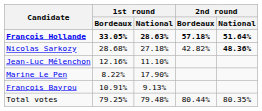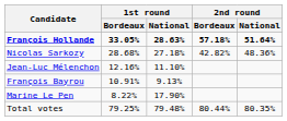 <table class="wikitable" style="text-align:center">
 <tr>
 <th rowspan=2>Candidate</th>
 <th colspan=2>1st round</th>
 <th colspan=2>2nd round</th>
 </tr>
 <tr>
 <th>Bordeaux</th>
 <th>National</th>
 <th>Bordeaux</th>
 <th>National</th>
 </tr>
 <tr>
 <td align=left><strong><a href='#'>François Hollande</a></strong></td>
 <td><strong>33.05%</strong></td>
 <td><strong>28.63%</strong></td>
 <td><strong>57.18%</strong></td>
 <td><strong>51.64%</strong></td>
 </tr>
 <tr>
 <td align=left><a href='#'>Nicolas Sarkozy</a></td>
 <td>28.68%</td>
 <td>27.18%</td>
 <td>42.82%</td>
-<td><strong>48.36%</strong></td>
+<td>48.36%</td>
 </tr>
 <tr>
 <td align=left><a href='#'>Jean-Luc Mélenchon</a></td>
 <td>12.16%</td>
 <td>11.10%</td>
+<td></td>
+<td></td>
+</tr>
+<tr>
+<td align=left><a href='#'>François Bayrou</a></td>
+<td>10.91%</td>
+<td>9.13%</td>
 <td></td>
 <td></td>
 </tr>
 <tr>
 <td align=left><a href='#'>Marine Le Pen</a></td>
 <td>8.22%</td>
 <td>17.90%</td>
 <td></td>
 <td></td>
 </tr>
 <tr>
-<td align=left><a href='#'>François Bayrou</a></td>
-<td>10.91%</td>
-<td>9.13%</td>
-<td></td>
-<td></td>
-</tr>
-<tr>
 <td align=left>Total votes</td>
 <td>79.25%</td>
 <td>79.48%</td>
 <td>80.44%</td>
 <td>80.35%</td>
 </tr>
 </table>
